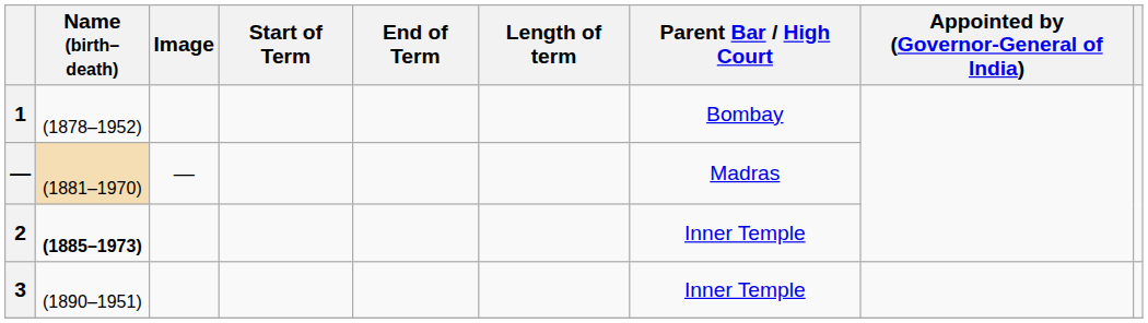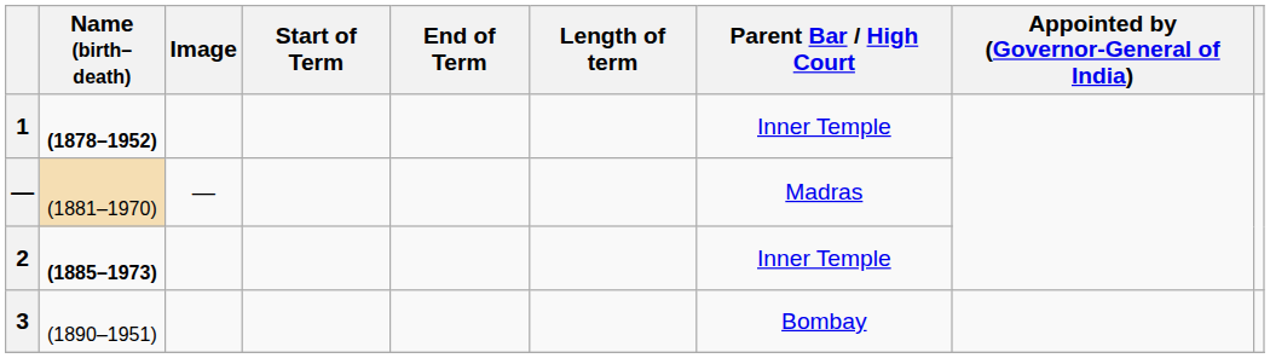 <table class="wikitable sortable">
 <tr>
 <th scope=col></th>
 <th scope=col>Name<br><small>(birth–death)</small></th>
 <th scope=col class=unsortable>Image</th>
 <th scope=col>Start of Term</th>
 <th scope=col>End of Term</th>
 <th scope=col>Length of term</th>
 <th scope=col>Parent <a href='#'>Bar</a> / <a href='#'>High Court</a></th>
 <th scope=col>Appointed by<br>(<a href='#'>Governor-General of India</a>)</th>
 <th scope=col class=unsortable></th>
 </tr>
 <tr align="center">
 <th scope=row>1</th>
-<td><br><small>(1878–1952)</small></td>
+<td><strong><br><small>(1878–1952)</small></strong></td>
 <td></td>
 <td></td>
 <td></td>
 <td></td>
-<td><a href='#'>Bombay</a></td>
+<td><a href='#'>Inner Temple</a></td>
 <td rowspan=3 align=center></td>
 <td rowspan=3></td>
 </tr>
 <tr align="center">
 <th scope=row data-sort-value=1.5>—</th>
 <td style="background-color:Wheat"><sup></sup><br><small>(1881–1970)</small></td>
 <td>—</td>
 <td></td>
 <td></td>
 <td></td>
 <td><a href='#'>Madras</a></td>
 </tr>
 <tr align="center">
 <th scope=row>2</th>
 <td><strong><br><small>(1885–1973)</small></strong></td>
 <td></td>
 <td></td>
 <td></td>
 <td></td>
 <td><a href='#'>Inner Temple</a></td>
 </tr>
 <tr align="center">
 <th scope=row>3</th>
 <td><br><small>(1890–1951)</small></td>
 <td></td>
 <td></td>
 <td></td>
 <td></td>
-<td><a href='#'>Inner Temple</a></td>
+<td><a href='#'>Bombay</a></td>
 <td rowspan= align=center></td>
 <td></td>
 </tr>
 <tr>
 </tr>
 </table>
